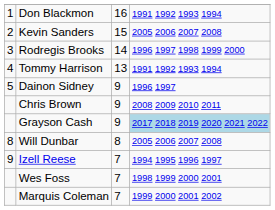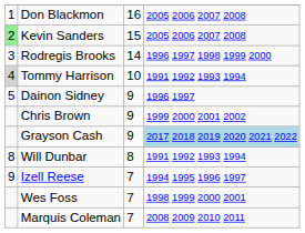 <table class="wikitable">
 <tr>
 </tr>
 <tr>
 <td>1</td>
 <td>Don Blackmon</td>
 <td>16</td>
-<td style="font-size:80%;"><a href='#'>1991</a> <a href='#'>1992</a> <a href='#'>1993</a> <a href='#'>1994</a></td>
+<td style="font-size:80%;"><a href='#'>2005</a> <a href='#'>2006</a> <a href='#'>2007</a> <a href='#'>2008</a></td>
 </tr>
 <tr>
-<td>2</td>
+<td style="background: lightgreen;">2</td>
 <td>Kevin Sanders</td>
 <td>15</td>
 <td style="font-size:80%;"><a href='#'>2005</a> <a href='#'>2006</a> <a href='#'>2007</a> <a href='#'>2008</a></td>
 </tr>
 <tr>
 <td>3</td>
 <td>Rodregis Brooks</td>
 <td>14</td>
 <td style="font-size:80%;"><a href='#'>1996</a> <a href='#'>1997</a> <a href='#'>1998</a> <a href='#'>1999</a> <a href='#'>2000</a></td>
 </tr>
 <tr>
-<td>4</td>
+<td style="background: lightgrey;">4</td>
 <td>Tommy Harrison</td>
-<td>13</td>
+<td>10</td>
 <td style="font-size:80%;"><a href='#'>1991</a> <a href='#'>1992</a> <a href='#'>1993</a> <a href='#'>1994</a></td>
 </tr>
 <tr>
 <td>5</td>
 <td>Dainon Sidney</td>
 <td>9</td>
 <td style="font-size:80%;"><a href='#'>1996</a> <a href='#'>1997</a></td>
 </tr>
 <tr>
 <td></td>
 <td>Chris Brown</td>
 <td>9</td>
-<td style="font-size:80%;"><a href='#'>2008</a> <a href='#'>2009</a> <a href='#'>2010</a> <a href='#'>2011</a></td>
+<td style="font-size:80%;"><a href='#'>1999</a> <a href='#'>2000</a> <a href='#'>2001</a> <a href='#'>2002</a></td>
 </tr>
 <tr>
 <td></td>
 <td>Grayson Cash</td>
 <td>9</td>
 <td style="background: lightblue; font-size:80%;"><a href='#'>2017</a> <a href='#'>2018</a> <a href='#'>2019</a> <a href='#'>2020</a> <a href='#'>2021</a> <a href='#'>2022</a></td>
 </tr>
 <tr>
 <td>8</td>
 <td>Will Dunbar</td>
 <td>8</td>
-<td style="font-size:80%;"><a href='#'>2005</a> <a href='#'>2006</a> <a href='#'>2007</a> <a href='#'>2008</a></td>
+<td style="font-size:80%;"><a href='#'>1991</a> <a href='#'>1992</a> <a href='#'>1993</a> <a href='#'>1994</a></td>
 </tr>
 <tr>
 <td>9</td>
 <td><a href='#'>Izell Reese</a></td>
 <td>7</td>
 <td style="font-size:80%;"><a href='#'>1994</a> <a href='#'>1995</a> <a href='#'>1996</a> <a href='#'>1997</a></td>
 </tr>
 <tr>
 <td></td>
 <td>Wes Foss</td>
 <td>7</td>
 <td style="font-size:80%;"><a href='#'>1998</a> <a href='#'>1999</a> <a href='#'>2000</a> <a href='#'>2001</a></td>
 </tr>
 <tr>
 <td></td>
 <td>Marquis Coleman</td>
 <td>7</td>
-<td style="font-size:80%;"><a href='#'>1999</a> <a href='#'>2000</a> <a href='#'>2001</a> <a href='#'>2002</a></td>
+<td style="font-size:80%;"><a href='#'>2008</a> <a href='#'>2009</a> <a href='#'>2010</a> <a href='#'>2011</a></td>
 </tr>
 </table>
